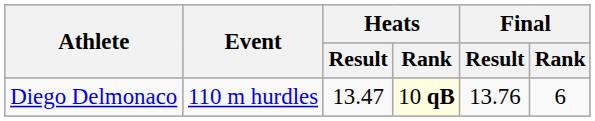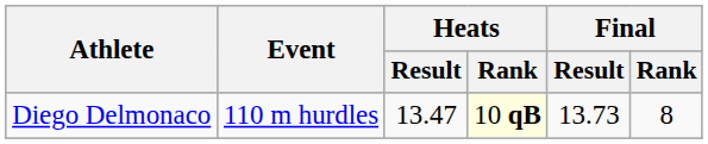 <table class="wikitable" style="font-size:90%">
 <tr>
 <th rowspan=2>Athlete</th>
 <th rowspan=2>Event</th>
 <th colspan=2>Heats</th>
 <th colspan=2>Final</th>
 </tr>
 <tr style="font-size:95%">
 <th>Result</th>
 <th>Rank</th>
 <th>Result</th>
 <th>Rank</th>
 </tr>
 <tr align=center>
 <td align=left><a href='#'>Diego Delmonaco</a></td>
 <td align=left><a href='#'>110 m hurdles</a></td>
 <td>13.47</td>
 <td style="background: lightyellow;">10 <strong>qB</strong></td>
-<td>13.76</td>
-<td>6</td>
+<td>13.73</td>
+<td>8</td>
 </tr>
 </table>
